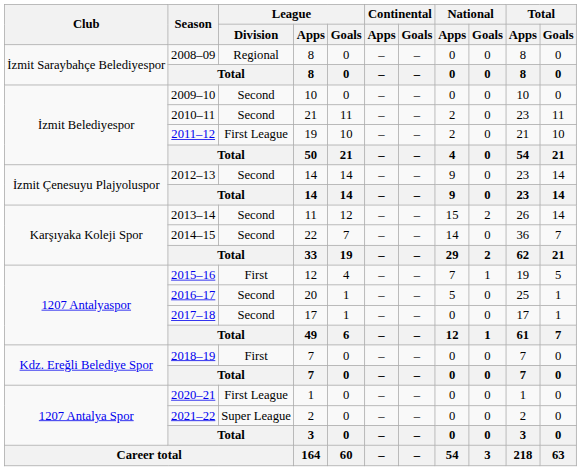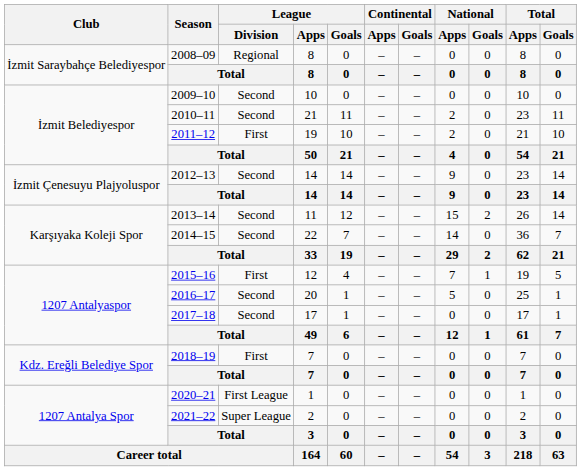 <table class="wikitable" style="text-align: center;">
 <tr>
 <th rowspan="2">Club</th>
 <th rowspan="2">Season</th>
 <th colspan="3">League</th>
 <th colspan="2">Continental</th>
 <th colspan="2">National</th>
 <th colspan="2">Total</th>
 </tr>
 <tr>
 <th>Division</th>
 <th>Apps</th>
 <th>Goals</th>
 <th>Apps</th>
 <th>Goals</th>
 <th>Apps</th>
 <th>Goals</th>
 <th>Apps</th>
 <th>Goals</th>
 </tr>
 <tr>
 <td rowspan=2>İzmit Saraybahçe Belediyespor</td>
 <td>2008–09</td>
 <td>Regional</td>
 <td>8</td>
 <td>0</td>
 <td>–</td>
 <td>–</td>
 <td>0</td>
 <td>0</td>
 <td>8</td>
 <td>0</td>
 </tr>
 <tr>
 <th colspan="2">Total</th>
 <th>8</th>
 <th>0</th>
 <th>–</th>
 <th>–</th>
 <th>0</th>
 <th>0</th>
 <th>8</th>
 <th>0</th>
 </tr>
 <tr>
 <td rowspan=4>İzmit Belediyespor</td>
 <td>2009–10</td>
 <td>Second</td>
 <td>10</td>
 <td>0</td>
 <td>–</td>
 <td>–</td>
 <td>0</td>
 <td>0</td>
 <td>10</td>
 <td>0</td>
 </tr>
 <tr>
 <td>2010–11</td>
 <td>Second</td>
 <td>21</td>
 <td>11</td>
 <td>–</td>
 <td>–</td>
 <td>2</td>
 <td>0</td>
 <td>23</td>
 <td>11</td>
 </tr>
 <tr>
 <td><a href='#'>2011–12</a></td>
-<td>First League</td>
+<td>First</td>
 <td>19</td>
 <td>10</td>
 <td>–</td>
 <td>–</td>
 <td>2</td>
 <td>0</td>
 <td>21</td>
 <td>10</td>
 </tr>
 <tr>
 <th colspan="2">Total</th>
 <th>50</th>
 <th>21</th>
 <th>–</th>
 <th>–</th>
 <th>4</th>
 <th>0</th>
 <th>54</th>
 <th>21</th>
 </tr>
 <tr>
 <td rowspan=2>İzmit Çenesuyu Plajyoluspor</td>
 <td>2012–13</td>
 <td>Second</td>
 <td>14</td>
 <td>14</td>
 <td>–</td>
 <td>–</td>
 <td>9</td>
 <td>0</td>
 <td>23</td>
 <td>14</td>
 </tr>
 <tr>
 <th colspan="2">Total</th>
 <th>14</th>
 <th>14</th>
 <th>–</th>
 <th>–</th>
 <th>9</th>
 <th>0</th>
 <th>23</th>
 <th>14</th>
 </tr>
 <tr>
 <td rowspan=3>Karşıyaka Koleji Spor</td>
 <td>2013–14</td>
 <td>Second</td>
 <td>11</td>
 <td>12</td>
 <td>–</td>
 <td>–</td>
 <td>15</td>
 <td>2</td>
 <td>26</td>
 <td>14</td>
 </tr>
 <tr>
 <td>2014–15</td>
 <td>Second</td>
 <td>22</td>
 <td>7</td>
 <td>–</td>
 <td>–</td>
 <td>14</td>
 <td>0</td>
 <td>36</td>
 <td>7</td>
 </tr>
 <tr>
 <th colspan="2">Total</th>
 <th>33</th>
 <th>19</th>
 <th>–</th>
 <th>–</th>
 <th>29</th>
 <th>2</th>
 <th>62</th>
 <th>21</th>
 </tr>
 <tr>
 <td rowspan=4><a href='#'>1207 Antalyaspor</a></td>
 <td><a href='#'>2015–16</a></td>
 <td>First</td>
 <td>12</td>
 <td>4</td>
 <td>–</td>
 <td>–</td>
 <td>7</td>
 <td>1</td>
 <td>19</td>
 <td>5</td>
 </tr>
 <tr>
 <td><a href='#'>2016–17</a></td>
 <td>Second</td>
 <td>20</td>
 <td>1</td>
 <td>–</td>
 <td>–</td>
 <td>5</td>
 <td>0</td>
 <td>25</td>
 <td>1</td>
 </tr>
 <tr>
 <td><a href='#'>2017–18</a></td>
 <td>Second</td>
 <td>17</td>
 <td>1</td>
 <td>–</td>
 <td>–</td>
 <td>0</td>
 <td>0</td>
 <td>17</td>
 <td>1</td>
 </tr>
 <tr>
 <th colspan="2">Total</th>
 <th>49</th>
 <th>6</th>
 <th>–</th>
 <th>–</th>
 <th>12</th>
 <th>1</th>
 <th>61</th>
 <th>7</th>
 </tr>
 <tr>
 <td rowspan=2><a href='#'>Kdz. Ereğli Belediye Spor</a></td>
 <td><a href='#'>2018–19</a></td>
 <td>First</td>
 <td>7</td>
 <td>0</td>
 <td>–</td>
 <td>–</td>
 <td>0</td>
 <td>0</td>
 <td>7</td>
 <td>0</td>
 </tr>
 <tr>
 <th colspan="2">Total</th>
 <th>7</th>
 <th>0</th>
 <th>–</th>
 <th>–</th>
 <th>0</th>
 <th>0</th>
 <th>7</th>
 <th>0</th>
 </tr>
 <tr>
 <td rowspan=3><a href='#'>1207 Antalya Spor</a></td>
 <td><a href='#'>2020–21</a></td>
 <td>First League</td>
 <td>1</td>
 <td>0</td>
 <td>–</td>
 <td>–</td>
 <td>0</td>
 <td>0</td>
 <td>1</td>
 <td>0</td>
 </tr>
 <tr>
 <td><a href='#'>2021–22</a></td>
 <td>Super League</td>
 <td>2</td>
 <td>0</td>
 <td>–</td>
 <td>–</td>
 <td>0</td>
 <td>0</td>
 <td>2</td>
 <td>0</td>
 </tr>
 <tr>
 <th colspan="2">Total</th>
 <th>3</th>
 <th>0</th>
 <th>–</th>
 <th>–</th>
 <th>0</th>
 <th>0</th>
 <th>3</th>
 <th>0</th>
 </tr>
 <tr>
 <th colspan="3">Career total</th>
 <th>164</th>
 <th>60</th>
 <th>–</th>
 <th>–</th>
 <th>54</th>
 <th>3</th>
 <th>218</th>
 <th>63</th>
 </tr>
 </table>
